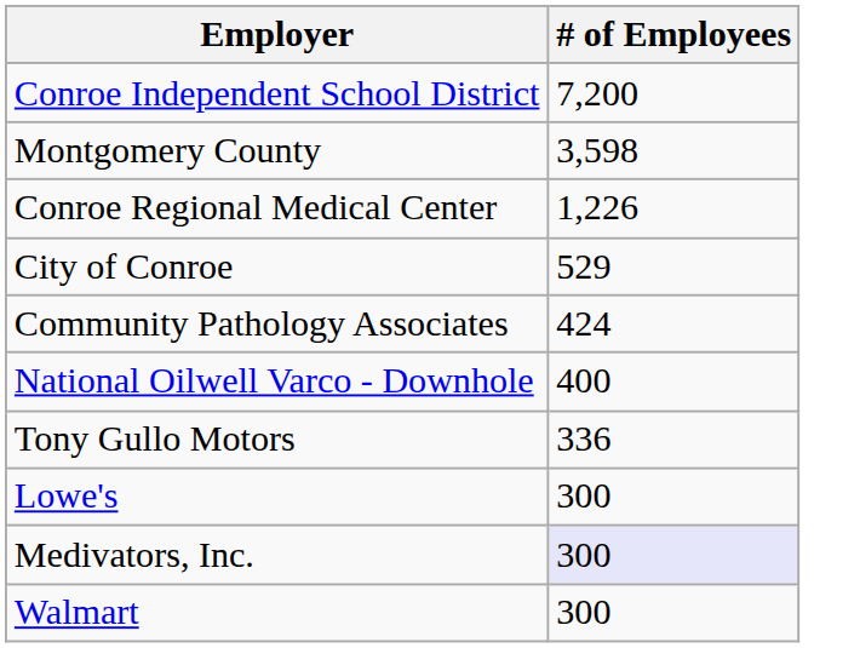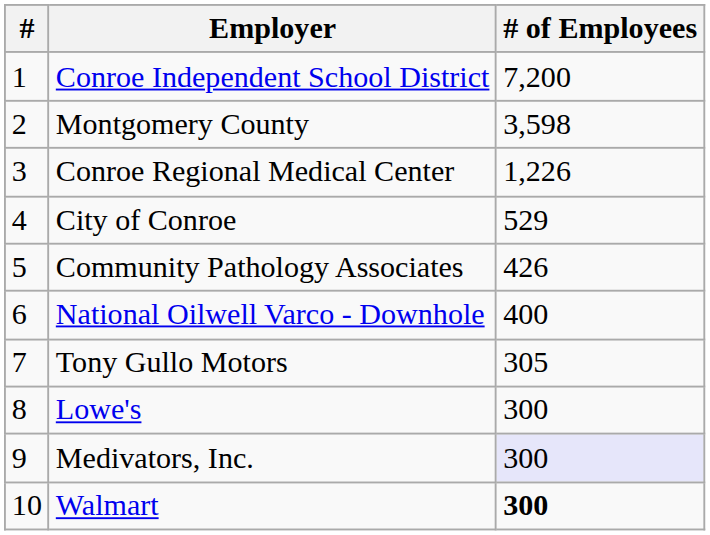 <table class="wikitable">
 <tr>
+<th>#</th>
 <th>Employer</th>
 <th># of Employees</th>
 </tr>
 <tr>
+<td>1</td>
 <td><a href='#'>Conroe Independent School District</a></td>
 <td>7,200</td>
 </tr>
 <tr>
+<td>2</td>
 <td>Montgomery County</td>
 <td>3,598</td>
 </tr>
 <tr>
+<td>3</td>
 <td>Conroe Regional Medical Center</td>
 <td>1,226</td>
 </tr>
 <tr>
+<td>4</td>
 <td>City of Conroe</td>
 <td>529</td>
 </tr>
 <tr>
+<td>5</td>
 <td>Community Pathology Associates</td>
-<td>424</td>
+<td>426</td>
 </tr>
 <tr>
+<td>6</td>
 <td><a href='#'>National Oilwell Varco - Downhole</a></td>
 <td>400</td>
 </tr>
 <tr>
+<td>7</td>
 <td>Tony Gullo Motors</td>
-<td>336</td>
+<td>305</td>
 </tr>
 <tr>
+<td>8</td>
 <td><a href='#'>Lowe's</a></td>
 <td>300</td>
 </tr>
 <tr>
+<td>9</td>
 <td>Medivators, Inc.</td>
 <td style="background: lavender;">300</td>
 </tr>
 <tr>
+<td>10</td>
 <td><a href='#'>Walmart</a></td>
-<td>300</td>
+<td><strong>300</strong></td>
 </tr>
 </table>
